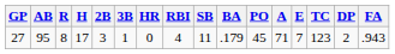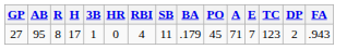 <table class="wikitable">
 <tr>
 <th><a href='#'>GP</a></th>
 <th><a href='#'>AB</a></th>
 <th><a href='#'>R</a></th>
 <th><a href='#'>H</a></th>
-<th><a href='#'>2B</a></th>
 <th><a href='#'>3B</a></th>
 <th><a href='#'>HR</a></th>
 <th><a href='#'>RBI</a></th>
 <th><a href='#'>SB</a></th>
 <th><a href='#'>BA</a></th>
 <th><a href='#'>PO</a></th>
 <th><a href='#'>A</a></th>
 <th><a href='#'>E</a></th>
 <th><a href='#'>TC</a></th>
 <th><a href='#'>DP</a></th>
 <th><a href='#'>FA</a></th>
 </tr>
 <tr align=center>
 <td>27</td>
 <td>95</td>
 <td>8</td>
 <td>17</td>
-<td>3</td>
 <td>1</td>
 <td>0</td>
 <td>4</td>
 <td>11</td>
 <td>.179</td>
 <td>45</td>
 <td>71</td>
 <td>7</td>
 <td>123</td>
 <td>2</td>
 <td>.943</td>
 </tr>
 </table>
